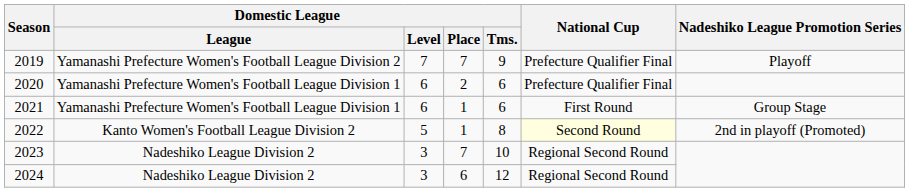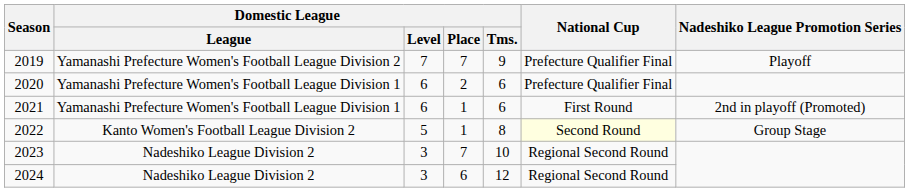 <table class="wikitable" style="text-align:center;">
 <tr style="background:#f0f6fa;">
 <th rowspan="2">Season</th>
 <th colspan="4">Domestic League</th>
 <th rowspan="2">National Cup</th>
 <th rowspan="2">Nadeshiko League Promotion Series</th>
 </tr>
 <tr>
 <th>League</th>
 <th>Level</th>
 <th>Place</th>
 <th>Tms.</th>
 </tr>
 <tr>
 <td>2019</td>
 <td>Yamanashi Prefecture Women's Football League Division 2</td>
 <td>7</td>
 <td>7</td>
 <td>9</td>
 <td>Prefecture Qualifier Final</td>
 <td>Playoff</td>
 </tr>
 <tr>
 <td>2020</td>
 <td>Yamanashi Prefecture Women's Football League Division 1</td>
 <td>6</td>
 <td>2</td>
 <td>6</td>
 <td>Prefecture Qualifier Final</td>
 <td></td>
 </tr>
 <tr>
 <td>2021</td>
 <td>Yamanashi Prefecture Women's Football League Division 1</td>
 <td>6</td>
 <td>1</td>
 <td>6</td>
 <td>First Round</td>
-<td>Group Stage</td>
+<td>2nd in playoff (Promoted)</td>
 </tr>
 <tr>
 <td>2022</td>
 <td>Kanto Women's Football League Division 2</td>
 <td>5</td>
 <td>1</td>
 <td>8</td>
 <td style="background: lightyellow;">Second Round</td>
-<td>2nd in playoff (Promoted)</td>
+<td>Group Stage</td>
 </tr>
 <tr>
 <td>2023</td>
 <td>Nadeshiko League Division 2</td>
 <td>3</td>
 <td>7</td>
 <td>10</td>
 <td>Regional Second Round</td>
 </tr>
 <tr>
 <td>2024</td>
 <td>Nadeshiko League Division 2</td>
 <td>3</td>
 <td>6</td>
 <td>12</td>
 <td>Regional Second Round</td>
 </tr>
 </table>
